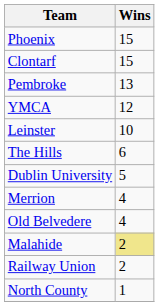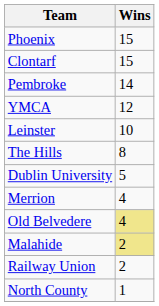 <table class="wikitable">
 <tr>
 <th>Team</th>
 <th>Wins</th>
 </tr>
 <tr>
 <td><a href='#'>Phoenix</a></td>
 <td>15</td>
 </tr>
 <tr>
 <td><a href='#'>Clontarf</a></td>
 <td>15</td>
 </tr>
 <tr>
 <td><a href='#'>Pembroke</a></td>
-<td>13</td>
+<td>14</td>
 </tr>
 <tr>
 <td><a href='#'>YMCA</a></td>
 <td>12</td>
 </tr>
 <tr>
 <td><a href='#'>Leinster</a></td>
 <td>10</td>
 </tr>
 <tr>
 <td><a href='#'>The Hills</a></td>
-<td>6</td>
+<td>8</td>
 </tr>
 <tr>
 <td><a href='#'>Dublin University</a></td>
 <td>5</td>
 </tr>
 <tr>
 <td><a href='#'>Merrion</a></td>
 <td>4</td>
 </tr>
 <tr>
 <td><a href='#'>Old Belvedere</a></td>
-<td>4</td>
+<td style="background: khaki;">4</td>
 </tr>
 <tr>
 <td><a href='#'>Malahide</a></td>
 <td style="background: khaki;">2</td>
 </tr>
 <tr>
 <td><a href='#'>Railway Union</a></td>
 <td>2</td>
 </tr>
 <tr>
 <td><a href='#'>North County</a></td>
 <td>1</td>
 </tr>
 <tr>
 </tr>
 </table>
